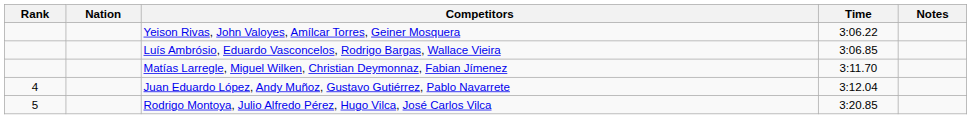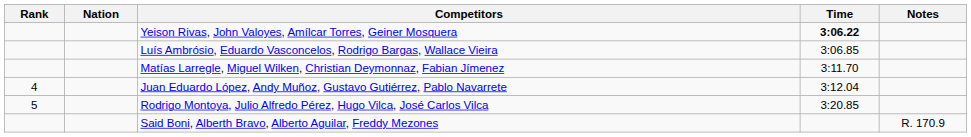 <table class="wikitable sortable" width=80% style="text-align:center; font-size:95%">
 <tr>
 <th>Rank</th>
 <th>Nation</th>
 <th>Competitors</th>
 <th>Time</th>
 <th>Notes</th>
 </tr>
 <tr>
 <td></td>
 <td align=left></td>
 <td align=left><a href='#'>Yeison Rivas</a>, <a href='#'>John Valoyes</a>, <a href='#'>Amílcar Torres</a>, <a href='#'>Geiner Mosquera</a></td>
-<td>3:06.22</td>
+<td><strong>3:06.22</strong></td>
 <td></td>
 </tr>
 <tr>
 <td></td>
 <td align=left></td>
 <td align=left><a href='#'>Luís Ambrósio</a>, <a href='#'>Eduardo Vasconcelos</a>, <a href='#'>Rodrigo Bargas</a>, <a href='#'>Wallace Vieira</a></td>
 <td>3:06.85</td>
 <td></td>
 </tr>
 <tr>
 <td></td>
 <td align=left></td>
 <td align=left><a href='#'>Matías Larregle</a>, <a href='#'>Miguel Wilken</a>, <a href='#'>Christian Deymonnaz</a>, <a href='#'>Fabian Jímenez</a></td>
 <td>3:11.70</td>
 <td></td>
 </tr>
 <tr>
 <td>4</td>
 <td align=left></td>
 <td align=left><a href='#'>Juan Eduardo López</a>, <a href='#'>Andy Muñoz</a>, <a href='#'>Gustavo Gutiérrez</a>, <a href='#'>Pablo Navarrete</a></td>
 <td>3:12.04</td>
 <td></td>
 </tr>
 <tr>
 <td>5</td>
 <td align=left></td>
 <td align=left><a href='#'>Rodrigo Montoya</a>, <a href='#'>Julio Alfredo Pérez</a>, <a href='#'>Hugo Vilca</a>, <a href='#'>José Carlos Vilca</a></td>
 <td>3:20.85</td>
 <td></td>
 </tr>
+<tr>
+<td></td>
+<td align=left></td>
+<td align=left><a href='#'>Said Boni</a>, <a href='#'>Alberth Bravo</a>, <a href='#'>Alberto Aguilar</a>, <a href='#'>Freddy Mezones</a></td>
+<td></td>
+<td>R. 170.9</td>
+</tr>
 </table>
